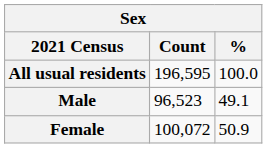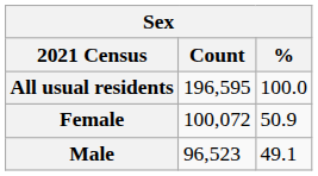 <table class="wikitable">
 <tr>
 <th colspan="3">Sex</th>
 </tr>
 <tr>
 <th rowspan="1">2021 Census</th>
 <th rowspan="1">Count</th>
 <th>%</th>
 </tr>
 <tr>
 <th>All usual residents</th>
 <td>196,595</td>
 <td>100.0</td>
 </tr>
 <tr>
+<th><abbr>Female</abbr></th>
+<td>100,072</td>
+<td>50.9</td>
+</tr>
+<tr>
 <th><abbr>Male</abbr></th>
 <td>96,523</td>
 <td>49.1</td>
 </tr>
-<tr>
-<th><abbr>Female</abbr></th>
-<td>100,072</td>
-<td>50.9</td>
-</tr>
 </table>
